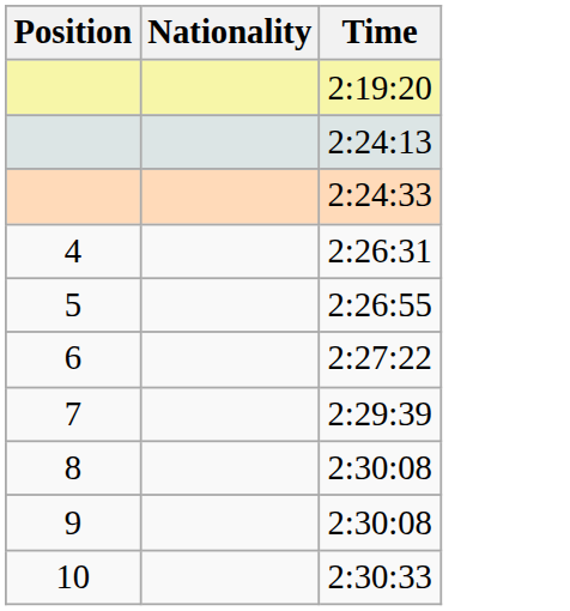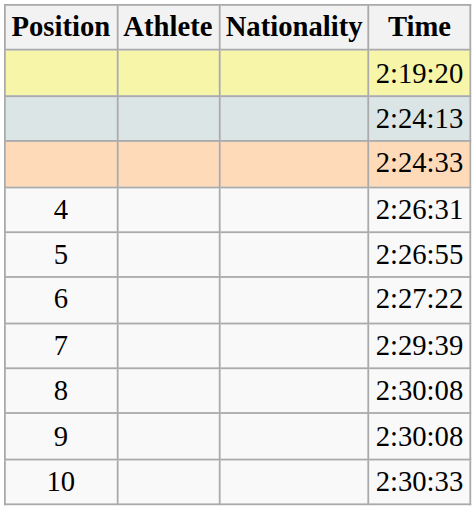 <table class="wikitable sortable">
 <tr>
 <th>Position</th>
+<th>Athlete</th>
 <th>Nationality</th>
 <th>Time</th>
 </tr>
 <tr bgcolor=#F7F6A8>
 <td align=center></td>
 <td></td>
+<td></td>
 <td>2:19:20</td>
 </tr>
 <tr bgcolor=#DCE5E5>
 <td align=center></td>
+<td></td>
 <td></td>
 <td>2:24:13</td>
 </tr>
 <tr bgcolor=#FFDAB9>
 <td align=center></td>
 <td></td>
+<td></td>
 <td>2:24:33</td>
 </tr>
 <tr>
 <td align=center>4</td>
+<td></td>
 <td></td>
 <td>2:26:31</td>
 </tr>
 <tr>
 <td align=center>5</td>
 <td></td>
+<td></td>
 <td>2:26:55</td>
 </tr>
 <tr>
 <td align=center>6</td>
+<td></td>
 <td></td>
 <td>2:27:22</td>
 </tr>
 <tr>
 <td align=center>7</td>
 <td></td>
+<td></td>
 <td>2:29:39</td>
 </tr>
 <tr>
 <td align=center>8</td>
+<td></td>
 <td></td>
 <td>2:30:08</td>
 </tr>
 <tr>
 <td align=center>9</td>
 <td></td>
+<td></td>
 <td>2:30:08</td>
 </tr>
 <tr>
 <td align=center>10</td>
 <td></td>
+<td></td>
 <td>2:30:33</td>
 </tr>
 </table>
